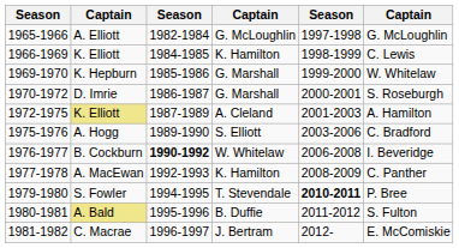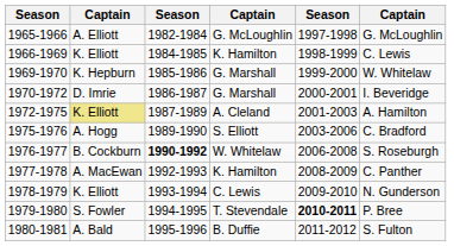 <table class="wikitable">
 <tr>
 <th>Season</th>
 <th>Captain</th>
 <th>Season</th>
 <th>Captain</th>
 <th>Season</th>
 <th>Captain</th>
 </tr>
 <tr>
 <td>1965-1966</td>
 <td>A. Elliott</td>
 <td>1982-1984</td>
 <td>G. McLoughlin</td>
 <td>1997-1998</td>
 <td>G. McLoughlin</td>
 </tr>
 <tr>
 <td>1966-1969</td>
 <td>K. Elliott</td>
 <td>1984-1985</td>
 <td>K. Hamilton</td>
 <td>1998-1999</td>
 <td>C. Lewis</td>
 </tr>
 <tr>
 <td>1969-1970</td>
 <td>K. Hepburn</td>
 <td>1985-1986</td>
 <td>G. Marshall</td>
 <td>1999-2000</td>
 <td>W. Whitelaw</td>
 </tr>
 <tr>
 <td>1970-1972</td>
 <td>D. Imrie</td>
 <td>1986-1987</td>
 <td>G. Marshall</td>
 <td>2000-2001</td>
-<td>S. Roseburgh</td>
+<td>I. Beveridge</td>
 </tr>
 <tr>
 <td>1972-1975</td>
 <td style="background: khaki;">K. Elliott</td>
 <td>1987-1989</td>
 <td>A. Cleland</td>
 <td>2001-2003</td>
 <td>A. Hamilton</td>
 </tr>
 <tr>
 <td>1975-1976</td>
 <td>A. Hogg</td>
 <td>1989-1990</td>
 <td>S. Elliott</td>
 <td>2003-2006</td>
 <td>C. Bradford</td>
 </tr>
 <tr>
 <td>1976-1977</td>
 <td>B. Cockburn</td>
 <td><strong>1990-1992</strong></td>
 <td>W. Whitelaw</td>
 <td>2006-2008</td>
-<td>I. Beveridge</td>
+<td>S. Roseburgh</td>
 </tr>
 <tr>
 <td>1977-1978</td>
 <td>A. MacEwan</td>
 <td>1992-1993</td>
 <td>K. Hamilton</td>
 <td>2008-2009</td>
 <td>C. Panther</td>
+</tr>
+<tr>
+<td>1978-1979</td>
+<td>K. Elliott</td>
+<td>1993-1994</td>
+<td>C. Lewis</td>
+<td>2009-2010</td>
+<td>N. Gunderson</td>
 </tr>
 <tr>
 <td>1979-1980</td>
 <td>S. Fowler</td>
 <td>1994-1995</td>
 <td>T. Stevendale</td>
 <td><strong>2010-2011</strong></td>
 <td>P. Bree</td>
 </tr>
 <tr>
 <td>1980-1981</td>
-<td style="background: khaki;">A. Bald</td>
+<td>A. Bald</td>
 <td>1995-1996</td>
 <td>B. Duffie</td>
 <td>2011-2012</td>
 <td>S. Fulton</td>
 </tr>
-<tr>
-<td>1981-1982</td>
-<td>C. Macrae</td>
-<td>1996-1997</td>
-<td>J. Bertram</td>
-<td>2012-</td>
-<td>E. McComiskie</td>
-</tr>
 </table>
